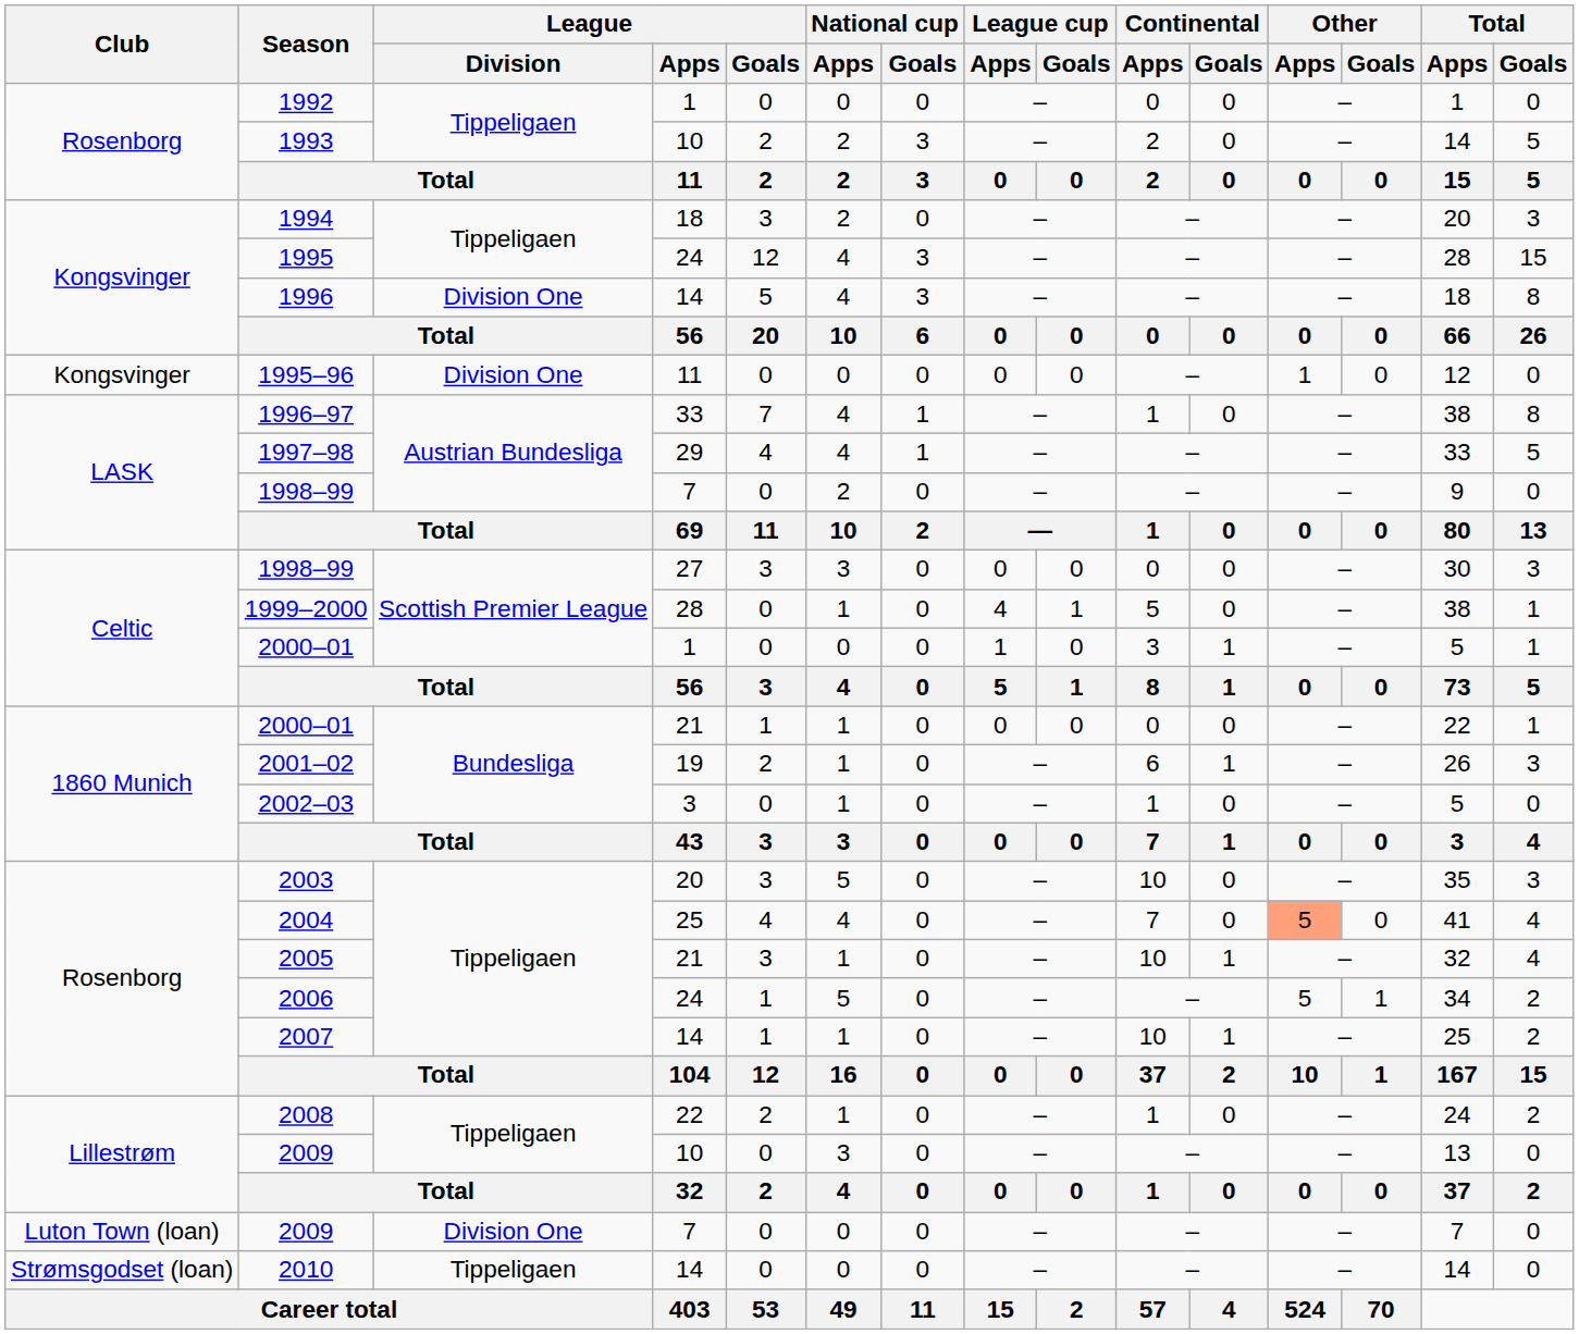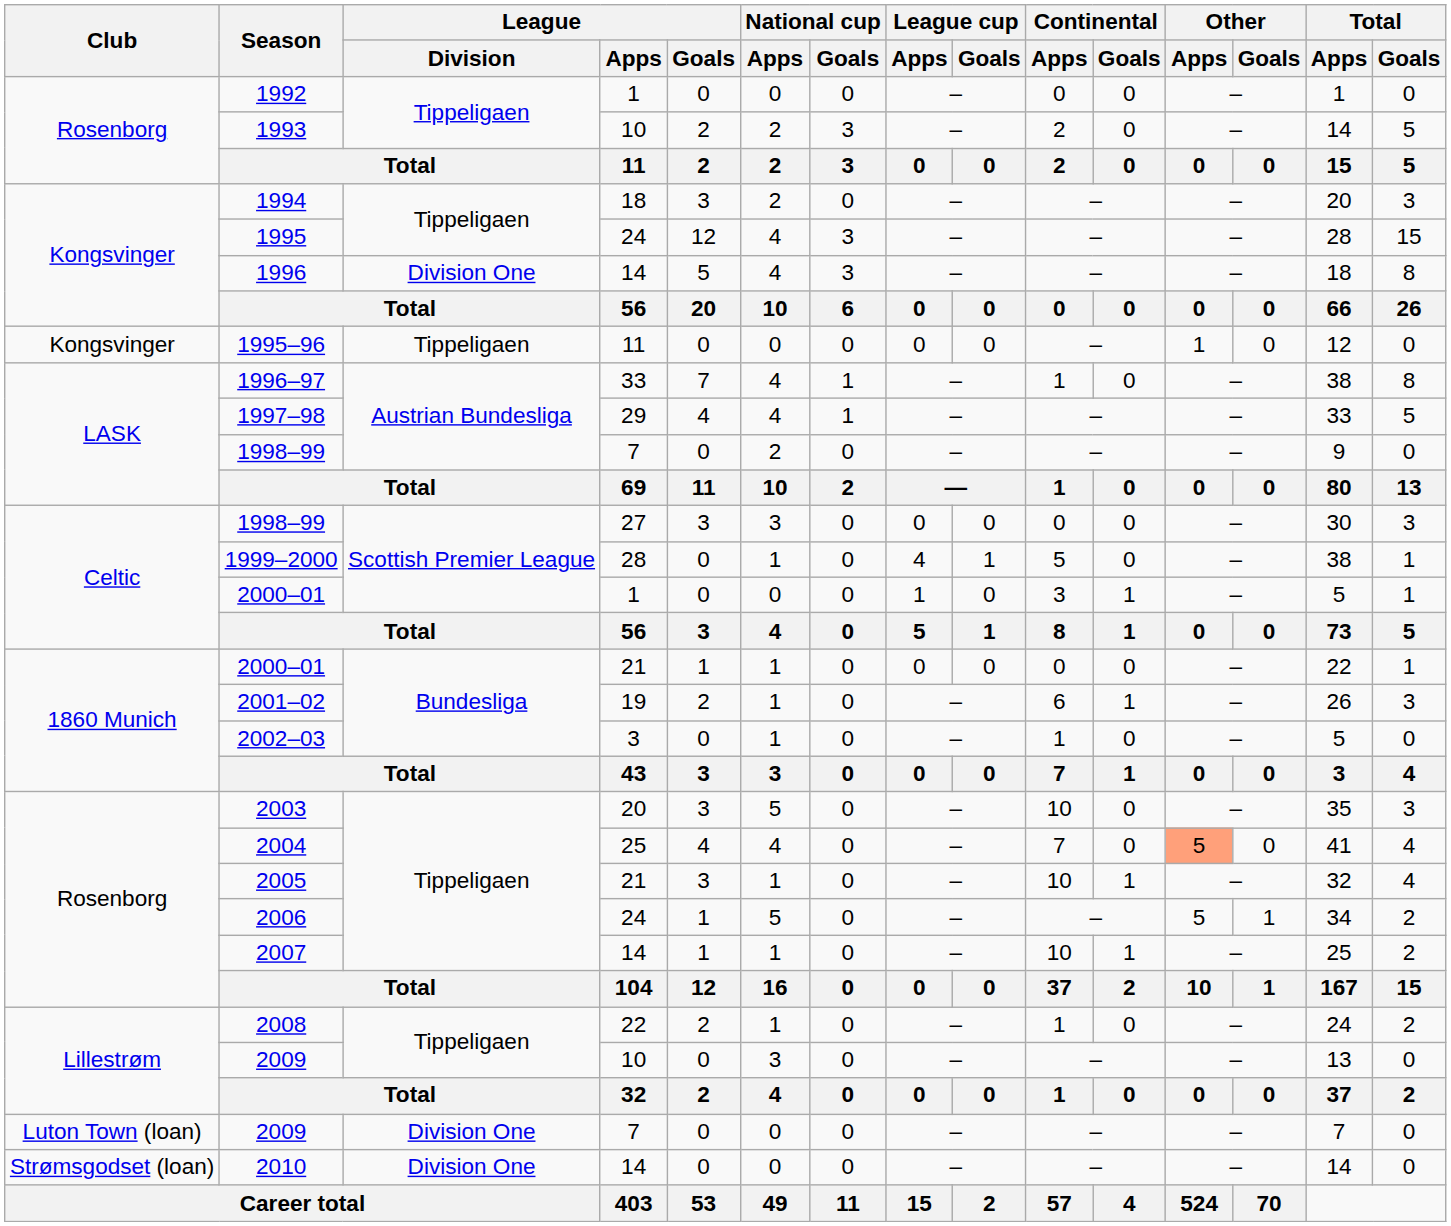 <table class="wikitable" style="text-align:center">
 <tr>
 <th rowspan="2">Club</th>
 <th rowspan="2">Season</th>
 <th colspan="3">League</th>
 <th colspan="2">National cup</th>
 <th colspan="2">League cup</th>
 <th colspan="2">Continental</th>
 <th colspan="2">Other</th>
 <th colspan="2">Total</th>
 </tr>
 <tr>
 <th>Division</th>
 <th>Apps</th>
 <th>Goals</th>
 <th>Apps</th>
 <th>Goals</th>
 <th>Apps</th>
 <th>Goals</th>
 <th>Apps</th>
 <th>Goals</th>
 <th>Apps</th>
 <th>Goals</th>
 <th>Apps</th>
 <th>Goals</th>
 </tr>
 <tr>
 <td rowspan="3"><a href='#'>Rosenborg</a></td>
 <td><a href='#'>1992</a></td>
 <td rowspan="2"><a href='#'>Tippeligaen</a></td>
 <td>1</td>
 <td>0</td>
 <td>0</td>
 <td>0</td>
 <td colspan="2">–</td>
 <td>0</td>
 <td>0</td>
 <td colspan="2">–</td>
 <td>1</td>
 <td>0</td>
 </tr>
 <tr>
 <td><a href='#'>1993</a></td>
 <td>10</td>
 <td>2</td>
 <td>2</td>
 <td>3</td>
 <td colspan="2">–</td>
 <td>2</td>
 <td>0</td>
 <td colspan="2">–</td>
 <td>14</td>
 <td>5</td>
 </tr>
 <tr>
 <th colspan="2">Total</th>
 <th>11</th>
 <th>2</th>
 <th>2</th>
 <th>3</th>
 <th>0</th>
 <th>0</th>
 <th>2</th>
 <th>0</th>
 <th>0</th>
 <th>0</th>
 <th>15</th>
 <th>5</th>
 </tr>
 <tr>
 <td rowspan="4"><a href='#'>Kongsvinger</a></td>
 <td><a href='#'>1994</a></td>
 <td rowspan="2">Tippeligaen</td>
 <td>18</td>
 <td>3</td>
 <td>2</td>
 <td>0</td>
 <td colspan="2">–</td>
 <td colspan="2">–</td>
 <td colspan="2">–</td>
 <td>20</td>
 <td>3</td>
 </tr>
 <tr>
 <td><a href='#'>1995</a></td>
 <td>24</td>
 <td>12</td>
 <td>4</td>
 <td>3</td>
 <td colspan="2">–</td>
 <td colspan="2">–</td>
 <td colspan="2">–</td>
 <td>28</td>
 <td>15</td>
 </tr>
 <tr>
 <td><a href='#'>1996</a></td>
 <td><a href='#'>Division One</a></td>
 <td>14</td>
 <td>5</td>
 <td>4</td>
 <td>3</td>
 <td colspan="2">–</td>
 <td colspan="2">–</td>
 <td colspan="2">–</td>
 <td>18</td>
 <td>8</td>
 </tr>
 <tr>
 <th colspan="2">Total</th>
 <th>56</th>
 <th>20</th>
 <th>10</th>
 <th>6</th>
 <th>0</th>
 <th>0</th>
 <th>0</th>
 <th>0</th>
 <th>0</th>
 <th>0</th>
 <th>66</th>
 <th>26</th>
 </tr>
 <tr>
 <td>Kongsvinger</td>
 <td><a href='#'>1995–96</a></td>
-<td><a href='#'>Division One</a></td>
+<td>Tippeligaen</td>
 <td>11</td>
 <td>0</td>
 <td>0</td>
 <td>0</td>
 <td>0</td>
 <td>0</td>
 <td colspan="2">–</td>
 <td>1</td>
 <td>0</td>
 <td>12</td>
 <td>0</td>
 </tr>
 <tr>
 <td rowspan="4"><a href='#'>LASK</a></td>
 <td><a href='#'>1996–97</a></td>
 <td rowspan="3"><a href='#'>Austrian Bundesliga</a></td>
 <td>33</td>
 <td>7</td>
 <td>4</td>
 <td>1</td>
 <td colspan="2">–</td>
 <td>1</td>
 <td>0</td>
 <td colspan="2">–</td>
 <td>38</td>
 <td>8</td>
 </tr>
 <tr>
 <td><a href='#'>1997–98</a></td>
 <td>29</td>
 <td>4</td>
 <td>4</td>
 <td>1</td>
 <td colspan="2">–</td>
 <td colspan="2">–</td>
 <td colspan="2">–</td>
 <td>33</td>
 <td>5</td>
 </tr>
 <tr>
 <td><a href='#'>1998–99</a></td>
 <td>7</td>
 <td>0</td>
 <td>2</td>
 <td>0</td>
 <td colspan="2">–</td>
 <td colspan="2">–</td>
 <td colspan="2">–</td>
 <td>9</td>
 <td>0</td>
 </tr>
 <tr>
 <th colspan="2">Total</th>
 <th>69</th>
 <th>11</th>
 <th>10</th>
 <th>2</th>
 <th colspan="2">—</th>
 <th>1</th>
 <th>0</th>
 <th>0</th>
 <th>0</th>
 <th>80</th>
 <th>13</th>
 </tr>
 <tr>
 <td rowspan="4"><a href='#'>Celtic</a></td>
 <td><a href='#'>1998–99</a></td>
 <td rowspan="3"><a href='#'>Scottish Premier League</a></td>
 <td>27</td>
 <td>3</td>
 <td>3</td>
 <td>0</td>
 <td>0</td>
 <td>0</td>
 <td>0</td>
 <td>0</td>
 <td colspan="2">–</td>
 <td>30</td>
 <td>3</td>
 </tr>
 <tr>
 <td><a href='#'>1999–2000</a></td>
 <td>28</td>
 <td>0</td>
 <td>1</td>
 <td>0</td>
 <td>4</td>
 <td>1</td>
 <td>5</td>
 <td>0</td>
 <td colspan="2">–</td>
 <td>38</td>
 <td>1</td>
 </tr>
 <tr>
 <td><a href='#'>2000–01</a></td>
 <td>1</td>
 <td>0</td>
 <td>0</td>
 <td>0</td>
 <td>1</td>
 <td>0</td>
 <td>3</td>
 <td>1</td>
 <td colspan="2">–</td>
 <td>5</td>
 <td>1</td>
 </tr>
 <tr>
 <th colspan="2">Total</th>
 <th>56</th>
 <th>3</th>
 <th>4</th>
 <th>0</th>
 <th>5</th>
 <th>1</th>
 <th>8</th>
 <th>1</th>
 <th>0</th>
 <th>0</th>
 <th>73</th>
 <th>5</th>
 </tr>
 <tr>
 <td rowspan="4"><a href='#'>1860 Munich</a></td>
 <td><a href='#'>2000–01</a></td>
 <td rowspan="3"><a href='#'>Bundesliga</a></td>
 <td>21</td>
 <td>1</td>
 <td>1</td>
 <td>0</td>
 <td>0</td>
 <td>0</td>
 <td>0</td>
 <td>0</td>
 <td colspan="2">–</td>
 <td>22</td>
 <td>1</td>
 </tr>
 <tr>
 <td><a href='#'>2001–02</a></td>
 <td>19</td>
 <td>2</td>
 <td>1</td>
 <td>0</td>
 <td colspan="2">–</td>
 <td>6</td>
 <td>1</td>
 <td colspan="2">–</td>
 <td>26</td>
 <td>3</td>
 </tr>
 <tr>
 <td><a href='#'>2002–03</a></td>
 <td>3</td>
 <td>0</td>
 <td>1</td>
 <td>0</td>
 <td colspan="2">–</td>
 <td>1</td>
 <td>0</td>
 <td colspan="2">–</td>
 <td>5</td>
 <td>0</td>
 </tr>
 <tr>
 <th colspan="2">Total</th>
 <th>43</th>
 <th>3</th>
 <th>3</th>
 <th>0</th>
 <th>0</th>
 <th>0</th>
 <th>7</th>
 <th>1</th>
 <th>0</th>
 <th>0</th>
 <th>3</th>
 <th>4</th>
 </tr>
 <tr>
 <td rowspan="6">Rosenborg</td>
 <td><a href='#'>2003</a></td>
 <td rowspan="5">Tippeligaen</td>
 <td>20</td>
 <td>3</td>
 <td>5</td>
 <td>0</td>
 <td colspan="2">–</td>
 <td>10</td>
 <td>0</td>
 <td colspan="2">–</td>
 <td>35</td>
 <td>3</td>
 </tr>
 <tr>
 <td><a href='#'>2004</a></td>
 <td>25</td>
 <td>4</td>
 <td>4</td>
 <td>0</td>
 <td colspan="2">–</td>
 <td>7</td>
 <td>0</td>
 <td style="background: lightsalmon;">5</td>
 <td>0</td>
 <td>41</td>
 <td>4</td>
 </tr>
 <tr>
 <td><a href='#'>2005</a></td>
 <td>21</td>
 <td>3</td>
 <td>1</td>
 <td>0</td>
 <td colspan="2">–</td>
 <td>10</td>
 <td>1</td>
 <td colspan="2">–</td>
 <td>32</td>
 <td>4</td>
 </tr>
 <tr>
 <td><a href='#'>2006</a></td>
 <td>24</td>
 <td>1</td>
 <td>5</td>
 <td>0</td>
 <td colspan="2">–</td>
 <td colspan="2">–</td>
 <td>5</td>
 <td>1</td>
 <td>34</td>
 <td>2</td>
 </tr>
 <tr>
 <td><a href='#'>2007</a></td>
 <td>14</td>
 <td>1</td>
 <td>1</td>
 <td>0</td>
 <td colspan="2">–</td>
 <td>10</td>
 <td>1</td>
 <td colspan="2">–</td>
 <td>25</td>
 <td>2</td>
 </tr>
 <tr>
 <th colspan="2">Total</th>
 <th>104</th>
 <th>12</th>
 <th>16</th>
 <th>0</th>
 <th>0</th>
 <th>0</th>
 <th>37</th>
 <th>2</th>
 <th>10</th>
 <th>1</th>
 <th>167</th>
 <th>15</th>
 </tr>
 <tr>
 <td rowspan="3"><a href='#'>Lillestrøm</a></td>
 <td><a href='#'>2008</a></td>
 <td rowspan="2">Tippeligaen</td>
 <td>22</td>
 <td>2</td>
 <td>1</td>
 <td>0</td>
 <td colspan="2">–</td>
 <td>1</td>
 <td>0</td>
 <td colspan="2">–</td>
 <td>24</td>
 <td>2</td>
 </tr>
 <tr>
 <td><a href='#'>2009</a></td>
 <td>10</td>
 <td>0</td>
 <td>3</td>
 <td>0</td>
 <td colspan="2">–</td>
 <td colspan="2">–</td>
 <td colspan="2">–</td>
 <td>13</td>
 <td>0</td>
 </tr>
 <tr>
 <th colspan="2">Total</th>
 <th>32</th>
 <th>2</th>
 <th>4</th>
 <th>0</th>
 <th>0</th>
 <th>0</th>
 <th>1</th>
 <th>0</th>
 <th>0</th>
 <th>0</th>
 <th>37</th>
 <th>2</th>
 </tr>
 <tr>
 <td><a href='#'>Luton Town</a> (loan)</td>
 <td><a href='#'>2009</a></td>
 <td><a href='#'>Division One</a></td>
 <td>7</td>
 <td>0</td>
 <td>0</td>
 <td>0</td>
 <td colspan="2">–</td>
 <td colspan="2">–</td>
 <td colspan="2">–</td>
 <td>7</td>
 <td>0</td>
 </tr>
 <tr>
 <td><a href='#'>Strømsgodset</a> (loan)</td>
 <td><a href='#'>2010</a></td>
-<td>Tippeligaen</td>
+<td><a href='#'>Division One</a></td>
 <td>14</td>
 <td>0</td>
 <td>0</td>
 <td>0</td>
 <td colspan="2">–</td>
 <td colspan="2">–</td>
 <td colspan="2">–</td>
 <td>14</td>
 <td>0</td>
 </tr>
 <tr>
 <th colspan="3">Career total</th>
 <th>403</th>
 <th>53</th>
 <th>49</th>
 <th>11</th>
 <th>15</th>
 <th>2</th>
 <th>57</th>
 <th>4</th>
 <th>524</th>
 <th>70</th>
 </tr>
 </table>
